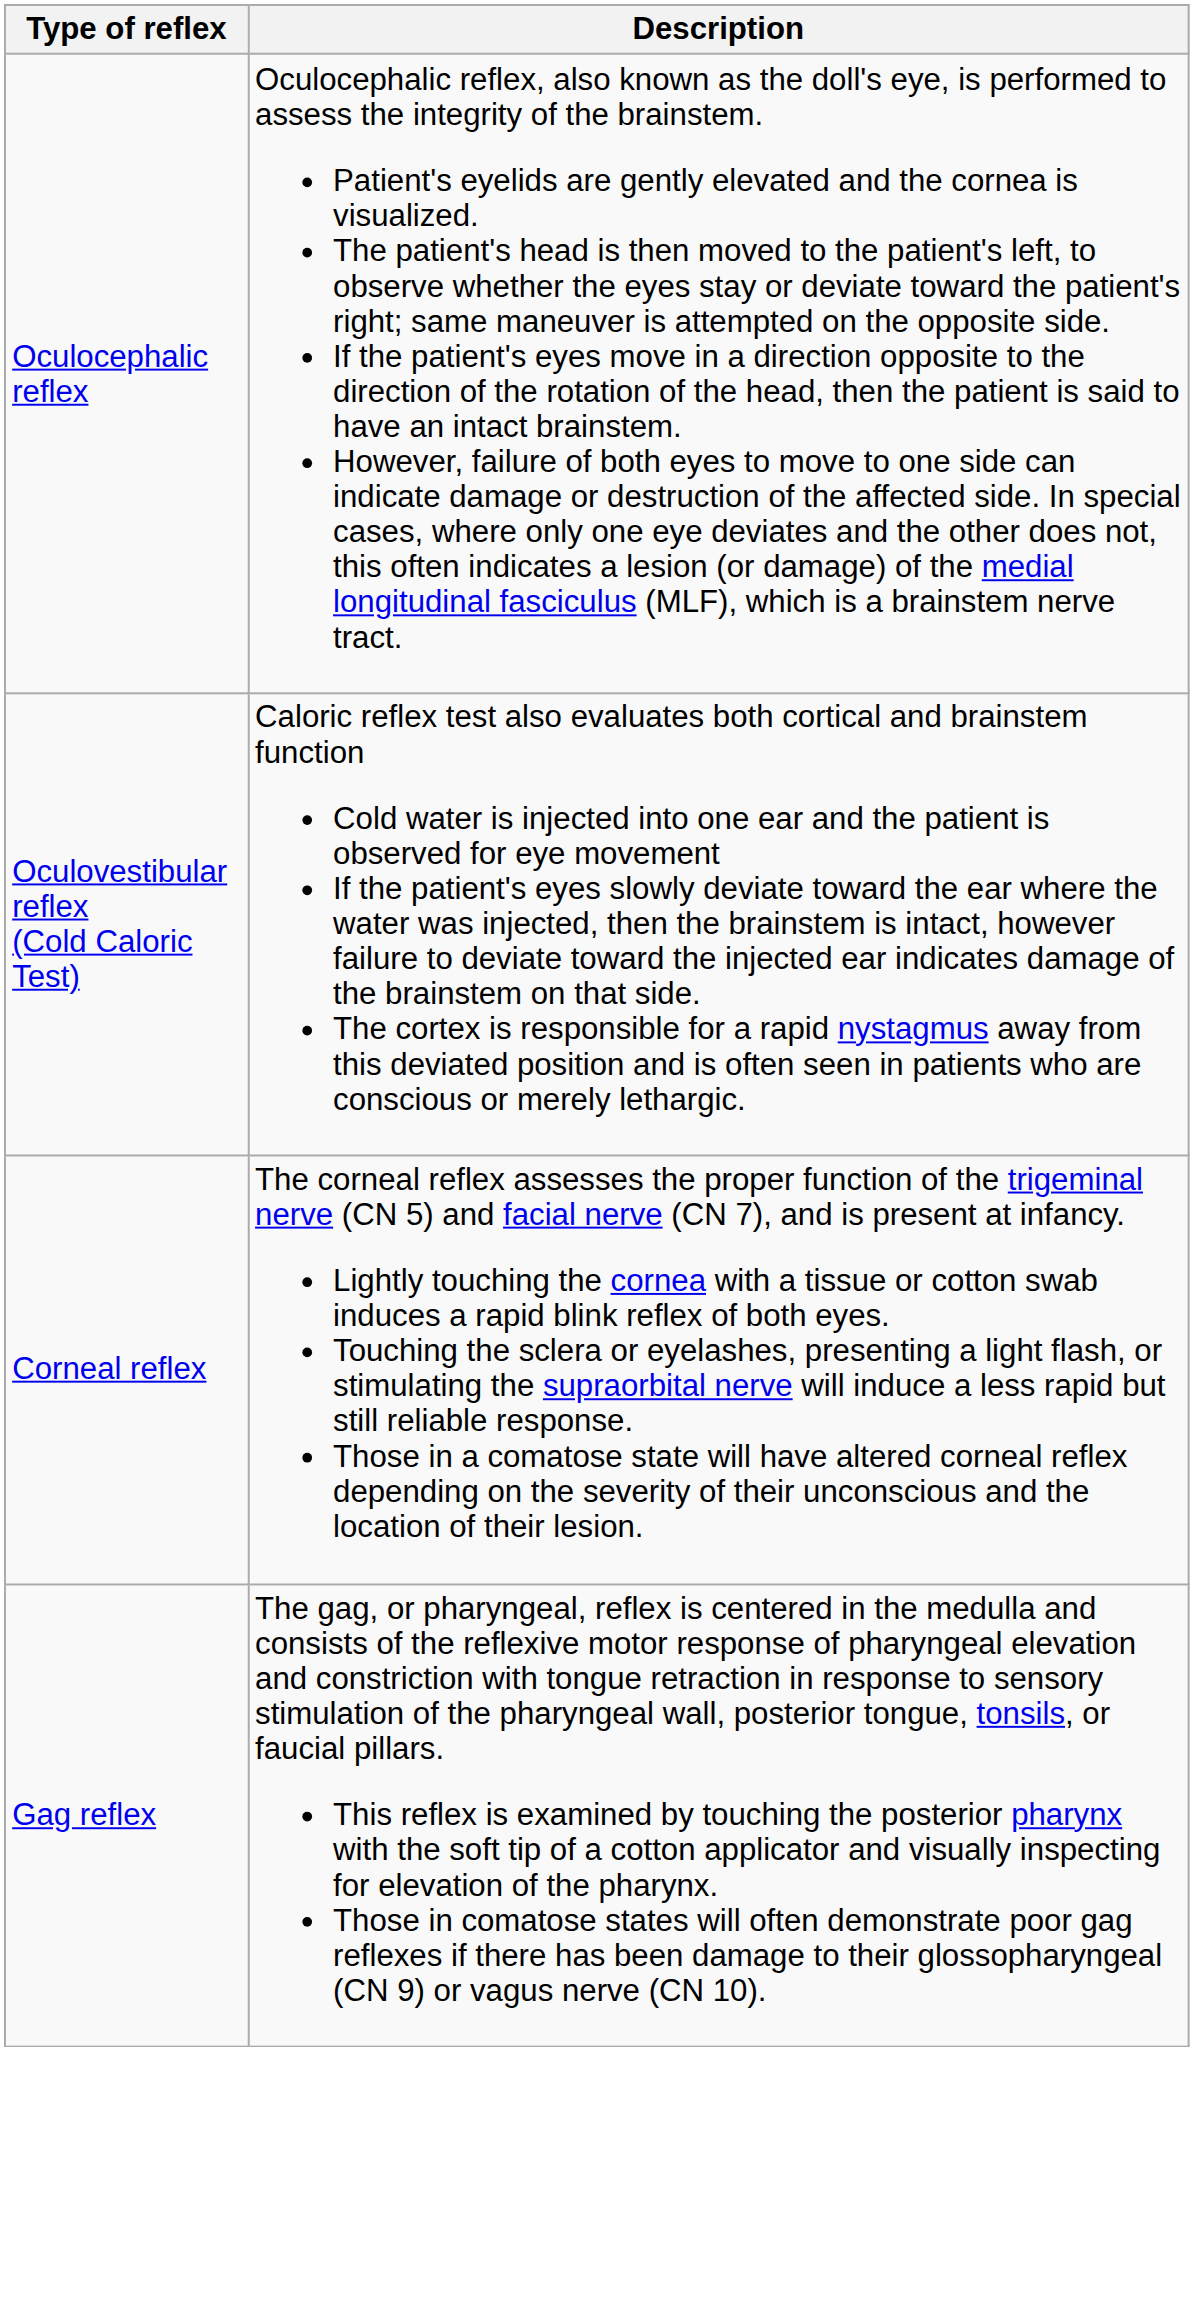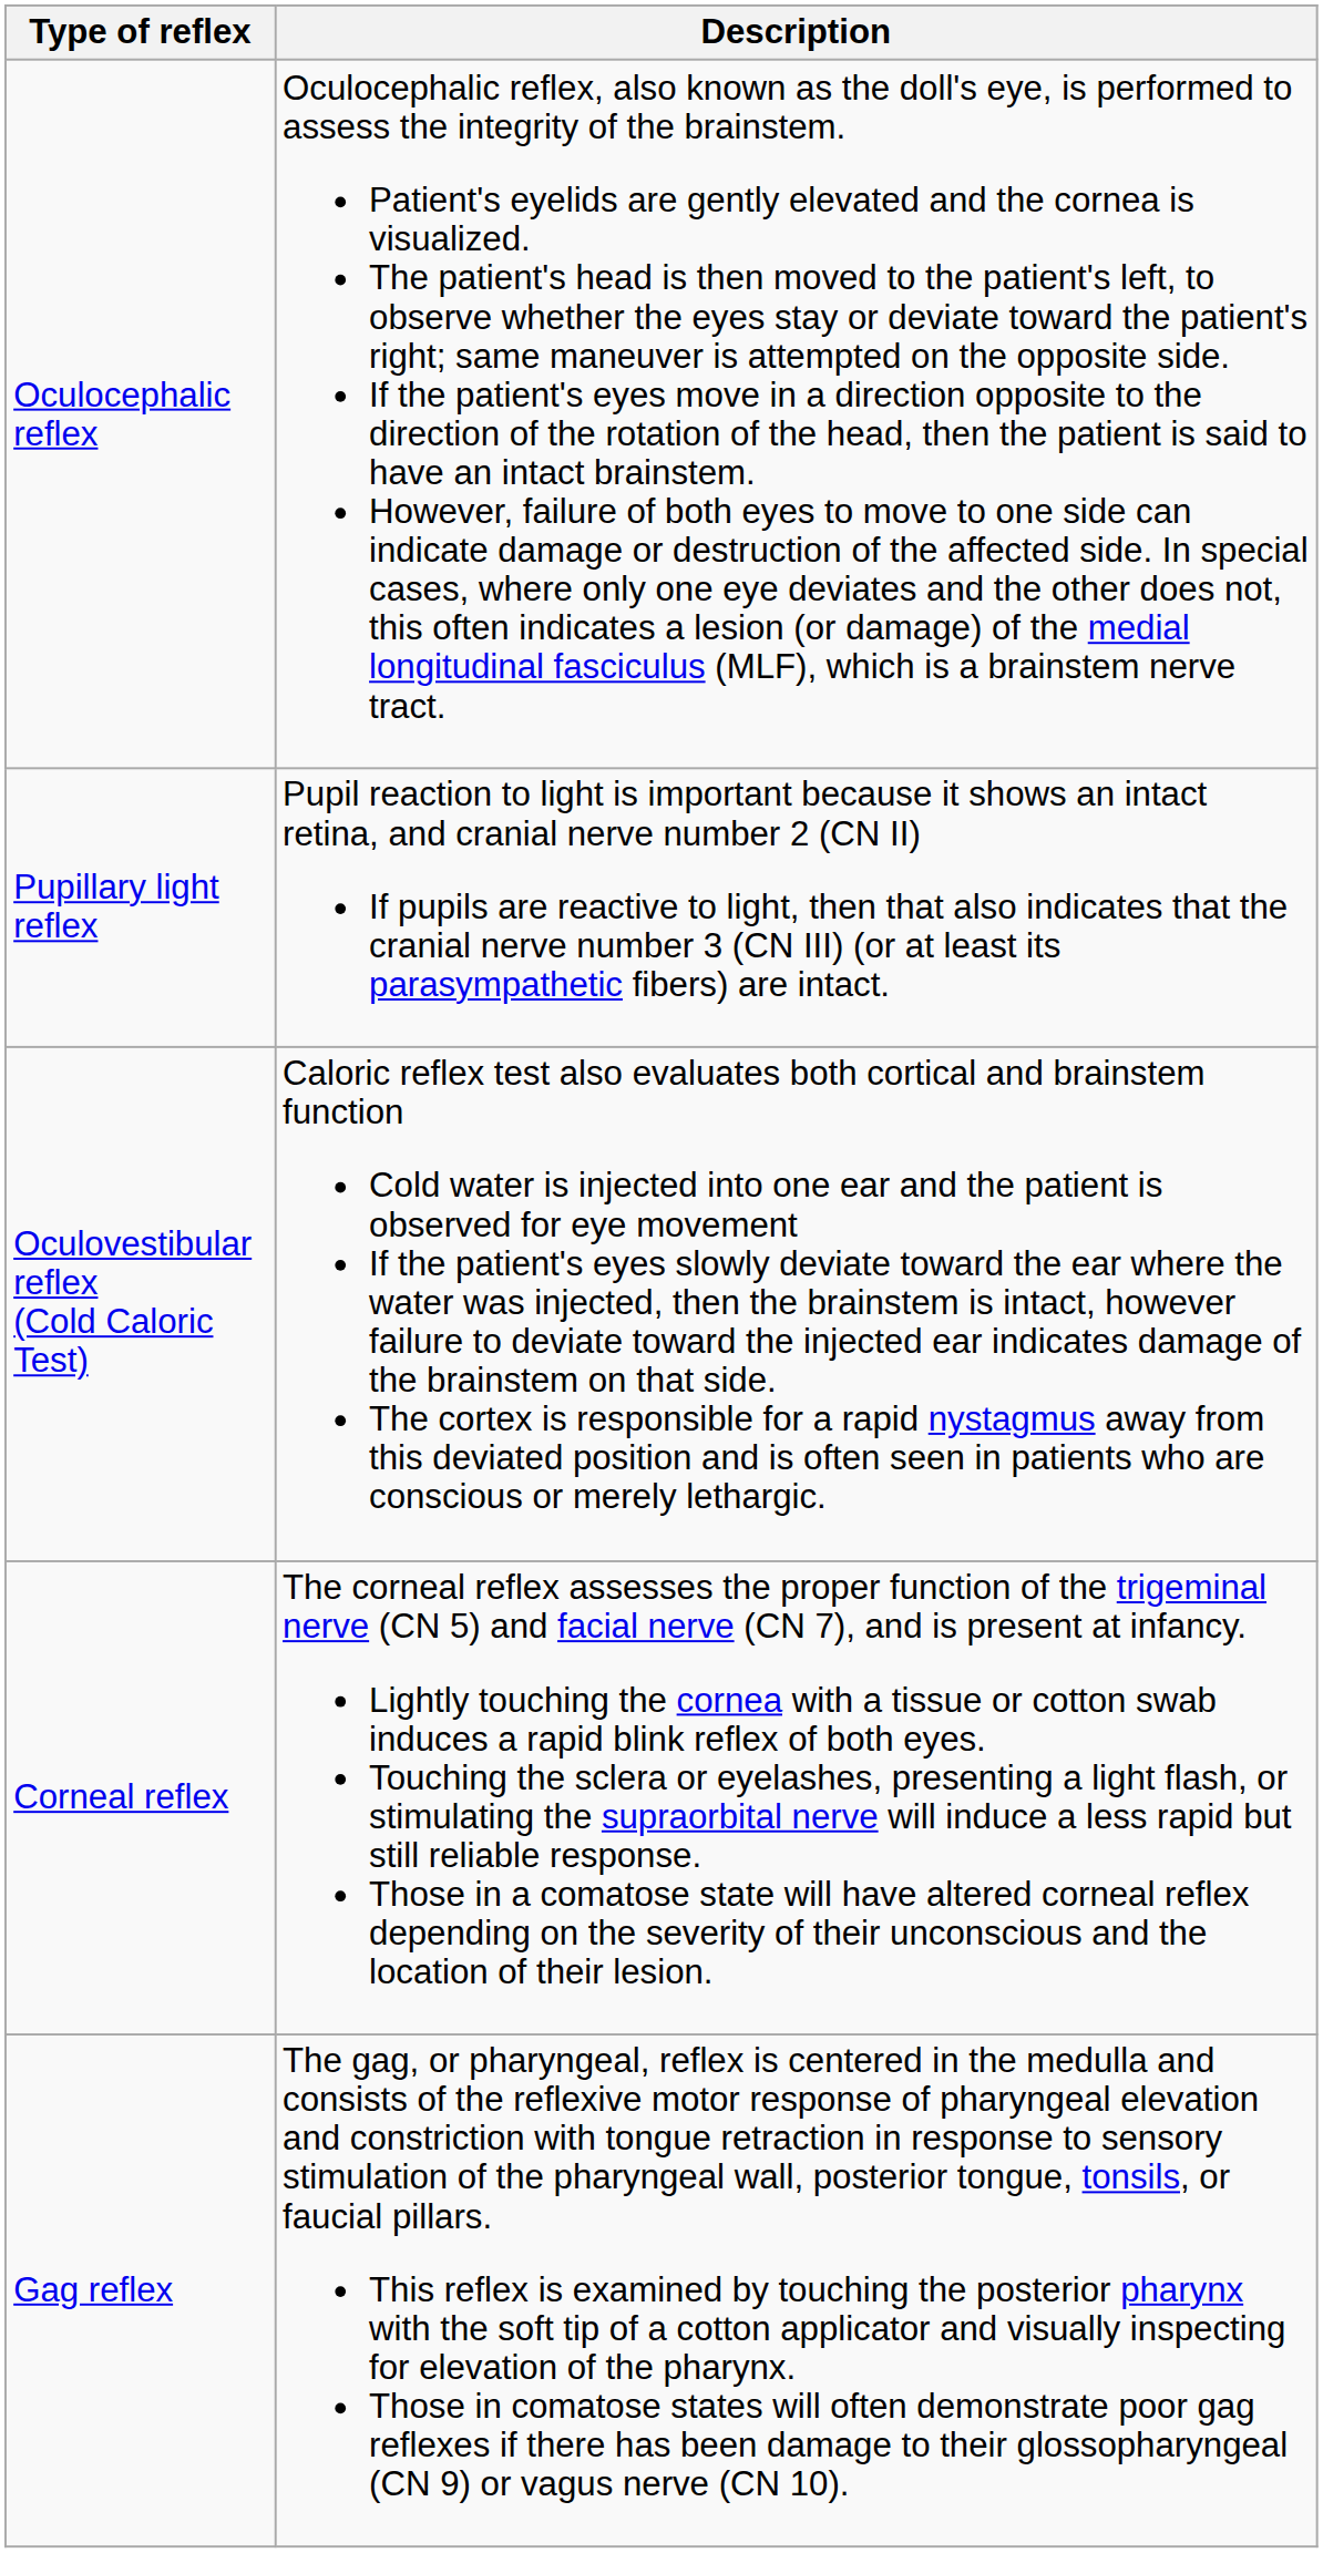 <table class="wikitable">
 <tr>
 <th>Type of reflex</th>
 <th>Description</th>
 </tr>
 <tr>
 <td><a href='#'>Oculocephalic reflex</a></td>
 <td>Oculocephalic reflex, also known as the doll's eye, is performed to assess the integrity of the brainstem.<br><ul><li>Patient's eyelids are gently elevated and the cornea is visualized.</li><li>The patient's head is then moved to the patient's left, to observe whether the eyes stay or deviate toward the patient's right; same maneuver is attempted on the opposite side.</li><li>If the patient's eyes move in a direction opposite to the direction of the rotation of the head, then the patient is said to have an intact brainstem.</li><li>However, failure of both eyes to move to one side can indicate damage or destruction of the affected side. In special cases, where only one eye deviates and the other does not, this often indicates a lesion (or damage) of the <a href='#'>medial longitudinal fasciculus</a> (MLF), which is a brainstem nerve tract.</li></ul></td>
+</tr>
+<tr>
+<td><a href='#'>Pupillary light reflex</a></td>
+<td>Pupil reaction to light is important because it shows an intact retina, and cranial nerve number 2 (CN II)<br><ul><li>If pupils are reactive to light, then that also indicates that the cranial nerve number 3 (CN III) (or at least its <a href='#'>parasympathetic</a> fibers) are intact.</li></ul></td>
 </tr>
 <tr>
 <td><a href='#'>Oculovestibular reflex<br>(Cold Caloric Test)</a></td>
 <td>Caloric reflex test also evaluates both cortical and brainstem function<br><ul><li>Cold water is injected into one ear and the patient is observed for eye movement</li><li>If the patient's eyes slowly deviate toward the ear where the water was injected, then the brainstem is intact, however failure to deviate toward the injected ear indicates damage of the brainstem on that side.</li><li>The cortex is responsible for a rapid <a href='#'>nystagmus</a> away from this deviated position and is often seen in patients who are conscious or merely lethargic.</li></ul></td>
 </tr>
 <tr>
 <td><a href='#'>Corneal reflex</a></td>
 <td>The corneal reflex assesses the proper function of the <a href='#'>trigeminal nerve</a> (CN 5) and <a href='#'>facial nerve</a> (CN 7), and is present at infancy.<br><ul><li>Lightly touching the <a href='#'>cornea</a> with a tissue or cotton swab induces a rapid blink reflex of both eyes.</li><li>Touching the sclera or eyelashes, presenting a light flash, or stimulating the <a href='#'>supraorbital nerve</a> will induce a less rapid but still reliable response.</li><li>Those in a comatose state will have altered corneal reflex depending on the severity of their unconscious and the location of their lesion.</li></ul></td>
 </tr>
 <tr>
 <td><a href='#'>Gag reflex</a></td>
 <td>The gag, or pharyngeal, reflex is centered in the medulla and consists of the reflexive motor response of pharyngeal elevation and constriction with tongue retraction in response to sensory stimulation of the pharyngeal wall, posterior tongue, <a href='#'>tonsils</a>, or faucial pillars.<br><ul><li>This reflex is examined by touching the posterior <a href='#'>pharynx</a> with the soft tip of a cotton applicator and visually inspecting for elevation of the pharynx.</li><li>Those in comatose states will often demonstrate poor gag reflexes if there has been damage to their glossopharyngeal (CN 9) or vagus nerve (CN 10).</li></ul></td>
 </tr>
 </table>
